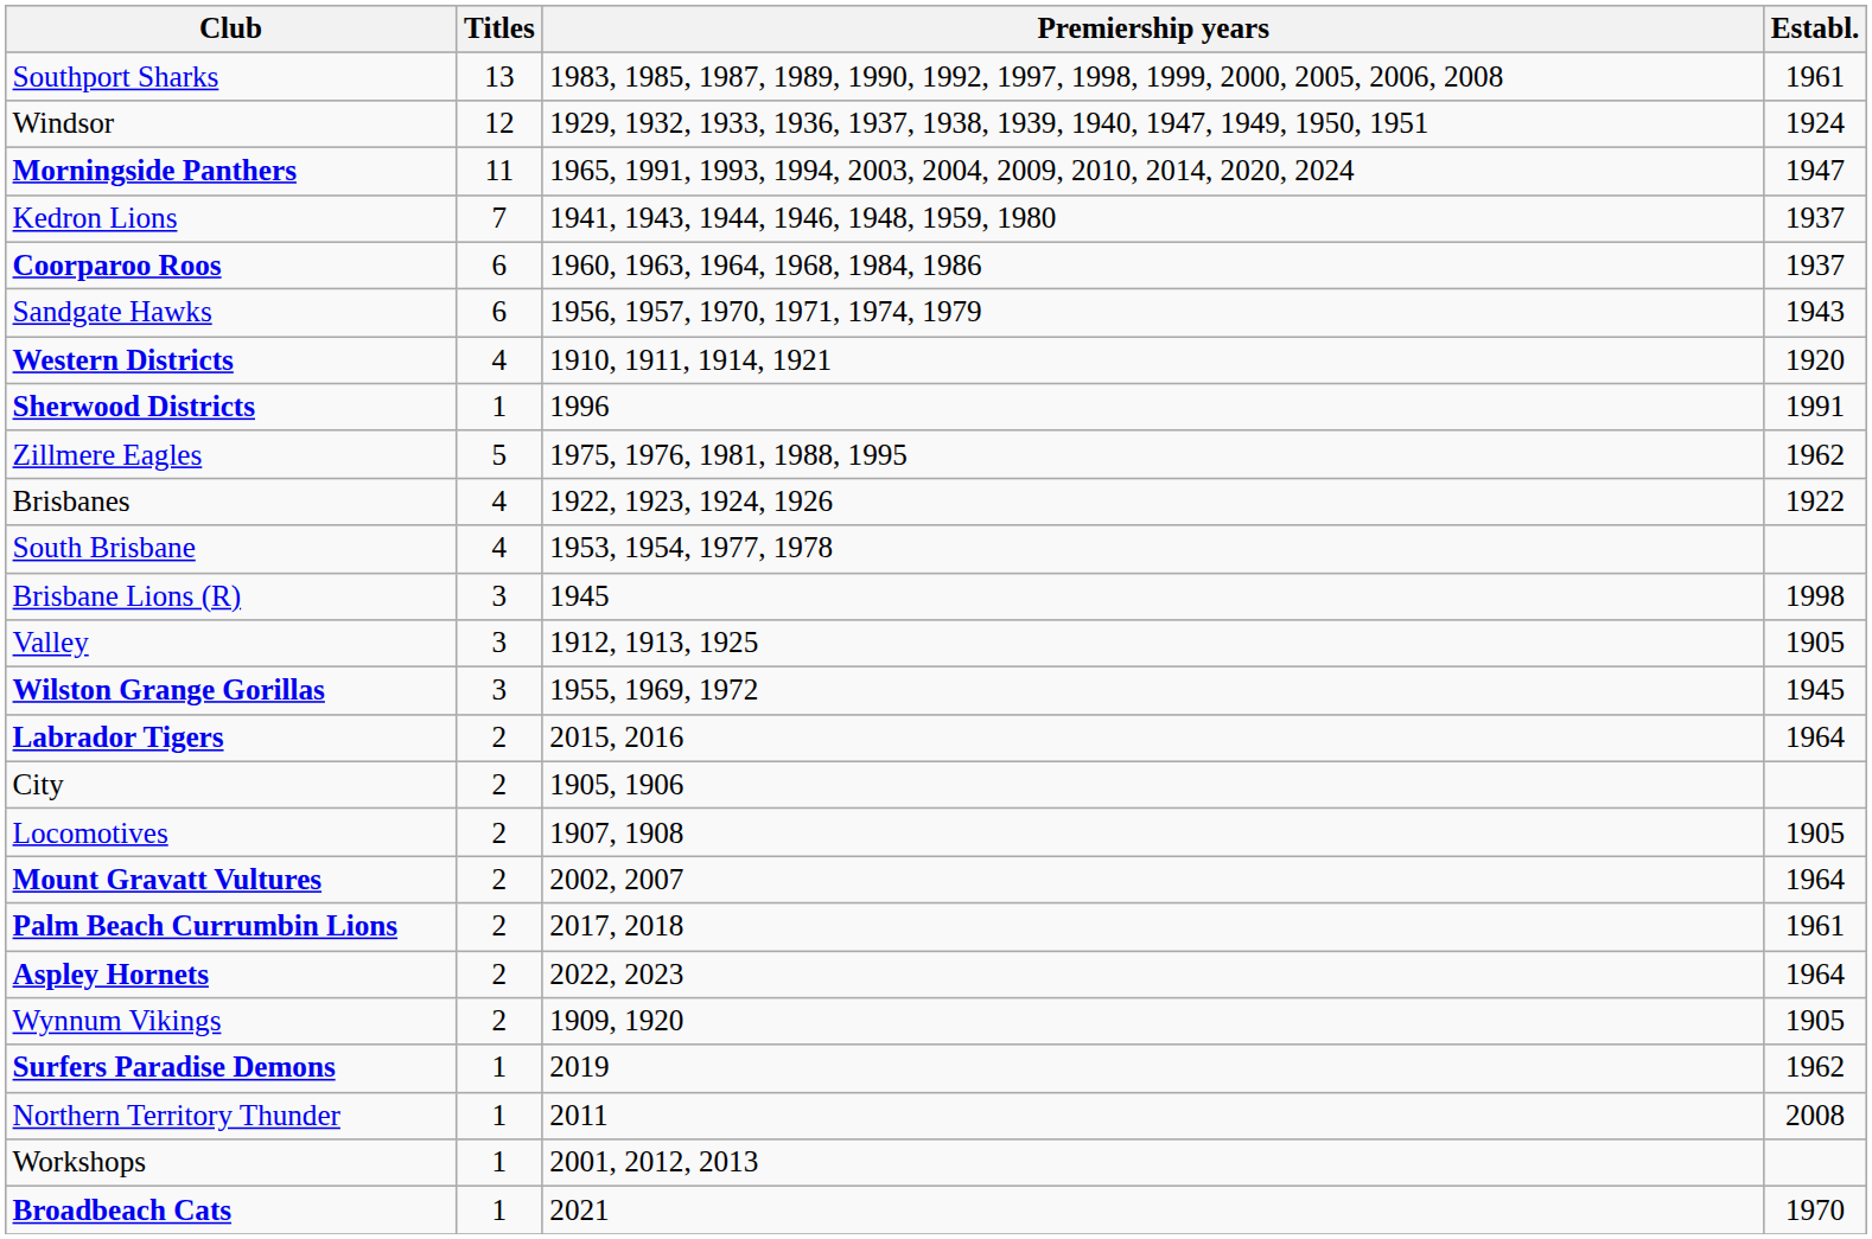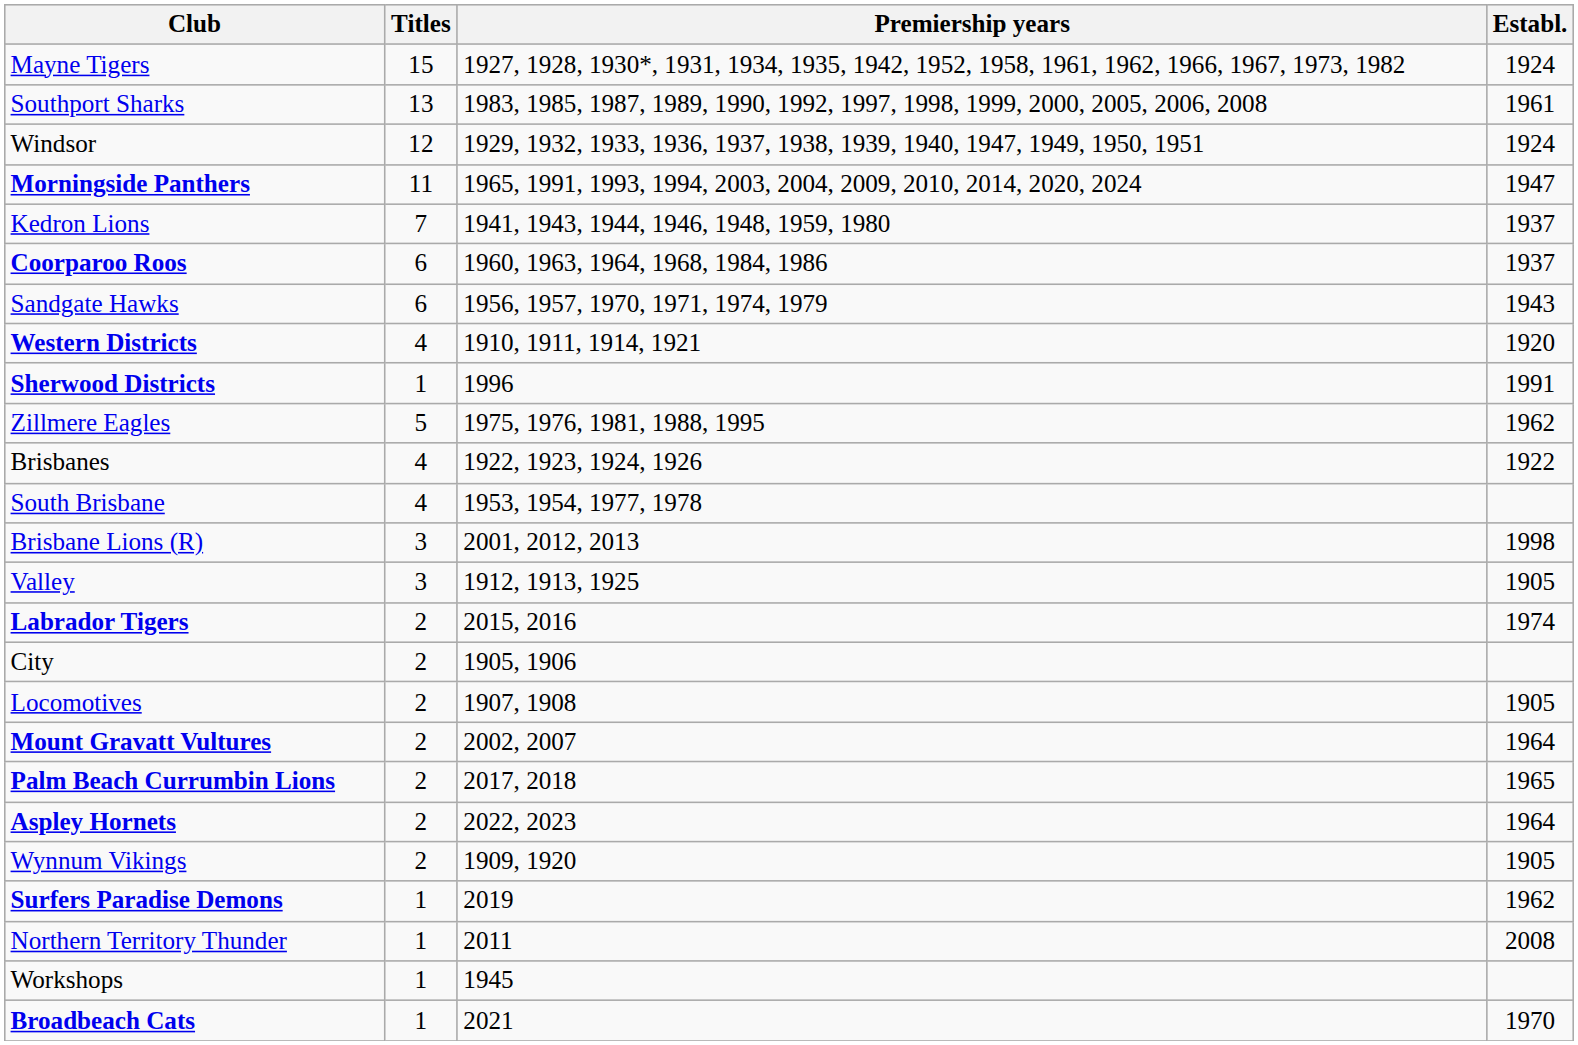 <table class="wikitable sortable" width="1000px">
 <tr>
 <th width=300px>Club</th>
 <th width=040px>Titles</th>
 <th width=900px>Premiership years</th>
 <th width=040px>Establ.</th>
+</tr>
+<tr>
+<td><a href='#'>Mayne Tigers</a></td>
+<td align=center>15</td>
+<td>1927, 1928, 1930*, 1931, 1934, 1935, 1942, 1952, 1958, 1961, 1962, 1966, 1967, 1973, 1982</td>
+<td align=center>1924</td>
 </tr>
 <tr>
 <td><a href='#'>Southport Sharks</a></td>
 <td align=center>13</td>
 <td>1983, 1985, 1987, 1989, 1990, 1992, 1997, 1998, 1999, 2000, 2005, 2006, 2008</td>
 <td align=center>1961</td>
 </tr>
 <tr>
 <td>Windsor</td>
 <td align=center>12</td>
 <td>1929, 1932, 1933, 1936, 1937, 1938, 1939, 1940, 1947, 1949, 1950, 1951</td>
 <td align=center>1924</td>
 </tr>
 <tr>
 <td><strong><a href='#'>Morningside Panthers</a></strong></td>
 <td align=center>11</td>
 <td>1965, 1991, 1993, 1994, 2003, 2004, 2009, 2010, 2014, 2020, 2024</td>
 <td align=center>1947</td>
 </tr>
 <tr>
 <td><a href='#'>Kedron Lions</a></td>
 <td align=center>7</td>
 <td>1941, 1943, 1944, 1946, 1948, 1959, 1980</td>
 <td align=center>1937</td>
 </tr>
 <tr>
 <td><strong><a href='#'>Coorparoo Roos</a></strong></td>
 <td align=center>6</td>
 <td>1960, 1963, 1964, 1968, 1984, 1986</td>
 <td align=center>1937</td>
 </tr>
 <tr>
 <td><a href='#'>Sandgate Hawks</a></td>
 <td align=center>6</td>
 <td>1956, 1957, 1970, 1971, 1974, 1979</td>
 <td align=center>1943</td>
 </tr>
 <tr>
 <td><strong><a href='#'>Western Districts</a></strong></td>
 <td align=center>4</td>
 <td>1910, 1911, 1914, 1921</td>
 <td align=center>1920</td>
 </tr>
 <tr>
 <td><strong><a href='#'>Sherwood Districts</a></strong></td>
 <td align=center>1</td>
 <td>1996</td>
 <td align=center>1991</td>
 </tr>
 <tr>
 <td><a href='#'>Zillmere Eagles</a></td>
 <td align=center>5</td>
 <td>1975, 1976, 1981, 1988, 1995</td>
 <td align=center>1962</td>
 </tr>
 <tr>
 <td>Brisbanes</td>
 <td align=center>4</td>
 <td>1922, 1923, 1924, 1926</td>
 <td align=center>1922</td>
 </tr>
 <tr>
 <td><a href='#'>South Brisbane</a></td>
 <td align=center>4</td>
 <td>1953, 1954, 1977, 1978</td>
 <td align=center></td>
 </tr>
 <tr>
 <td><a href='#'>Brisbane Lions (R)</a></td>
 <td align=center>3</td>
-<td>1945</td>
+<td>2001, 2012, 2013</td>
 <td align=center>1998</td>
 </tr>
 <tr>
 <td><a href='#'>Valley</a></td>
 <td align=center>3</td>
 <td>1912, 1913, 1925</td>
 <td align=center>1905</td>
 </tr>
 <tr>
-<td><strong><a href='#'>Wilston Grange Gorillas</a></strong></td>
-<td align=center>3</td>
-<td>1955, 1969, 1972</td>
-<td align=center>1945</td>
-</tr>
-<tr>
 <td><strong><a href='#'>Labrador Tigers</a></strong></td>
 <td align=center>2</td>
 <td>2015, 2016</td>
-<td align=center>1964</td>
+<td align=center>1974</td>
 </tr>
 <tr>
 <td>City</td>
 <td align=center>2</td>
 <td>1905, 1906</td>
 <td align=center></td>
 </tr>
 <tr>
 <td><a href='#'>Locomotives</a></td>
 <td align=center>2</td>
 <td>1907, 1908</td>
 <td align=center>1905</td>
 </tr>
 <tr>
 <td><strong><a href='#'>Mount Gravatt Vultures</a></strong></td>
 <td align=center>2</td>
 <td>2002, 2007</td>
 <td align=center>1964</td>
 </tr>
 <tr>
 <td><strong><a href='#'>Palm Beach Currumbin Lions</a></strong></td>
 <td align=center>2</td>
 <td>2017, 2018</td>
-<td align=center>1961</td>
+<td align=center>1965</td>
 </tr>
 <tr>
 <td><strong><a href='#'>Aspley Hornets</a></strong></td>
 <td align="center">2</td>
 <td>2022, 2023</td>
 <td align="center">1964</td>
 </tr>
 <tr>
 <td><a href='#'>Wynnum Vikings</a></td>
 <td align=center>2</td>
 <td>1909, 1920</td>
 <td align=center>1905</td>
 </tr>
 <tr>
 <td><strong><a href='#'>Surfers Paradise Demons</a></strong></td>
 <td align=center>1</td>
 <td>2019</td>
 <td align=center>1962</td>
 </tr>
 <tr>
 <td><a href='#'>Northern Territory Thunder</a></td>
 <td align=center>1</td>
 <td>2011</td>
 <td align=center>2008</td>
 </tr>
 <tr>
 <td>Workshops</td>
 <td align=center>1</td>
-<td>2001, 2012, 2013</td>
+<td>1945</td>
 <td align=center></td>
 </tr>
 <tr>
 <td><strong><a href='#'>Broadbeach Cats</a></strong></td>
 <td align=center>1</td>
 <td>2021</td>
 <td align=center>1970</td>
 </tr>
 </table>
